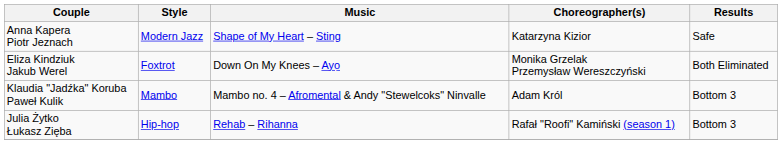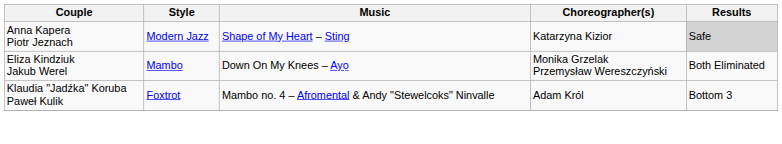 <table class="wikitable" width="90%">
 <tr>
 <th>Couple</th>
 <th>Style</th>
 <th>Music</th>
 <th>Choreographer(s)</th>
 <th>Results</th>
 </tr>
 <tr>
 <td>Anna Kapera<br>Piotr Jeznach</td>
 <td><a href='#'>Modern Jazz</a></td>
 <td><a href='#'>Shape of My Heart</a> – <a href='#'>Sting</a></td>
 <td>Katarzyna Kizior</td>
-<td>Safe</td>
+<td style="background: lightgrey;">Safe</td>
 </tr>
 <tr>
 <td>Eliza Kindziuk<br>Jakub Werel</td>
-<td><a href='#'>Foxtrot</a></td>
+<td><a href='#'>Mambo</a></td>
 <td>Down On My Knees – <a href='#'>Ayọ</a></td>
 <td>Monika Grzelak<br>Przemysław Wereszczyński</td>
 <td>Both Eliminated</td>
 </tr>
 <tr>
 <td>Klaudia "Jadźka" Koruba<br>Paweł Kulik</td>
-<td><a href='#'>Mambo</a></td>
+<td><a href='#'>Foxtrot</a></td>
 <td>Mambo no. 4 – <a href='#'>Afromental</a> & Andy "Stewelcoks" Ninvalle</td>
 <td>Adam Król</td>
 <td>Bottom 3</td>
 </tr>
 <tr>
-<td>Julia Żytko<br>Łukasz Zięba</td>
-<td><a href='#'>Hip-hop</a></td>
-<td><a href='#'>Rehab</a> – <a href='#'>Rihanna</a></td>
-<td>Rafał "Roofi" Kamiński <a href='#'>(season 1)</a></td>
-<td>Bottom 3</td>
-</tr>
-<tr>
 </tr>
 </table>
